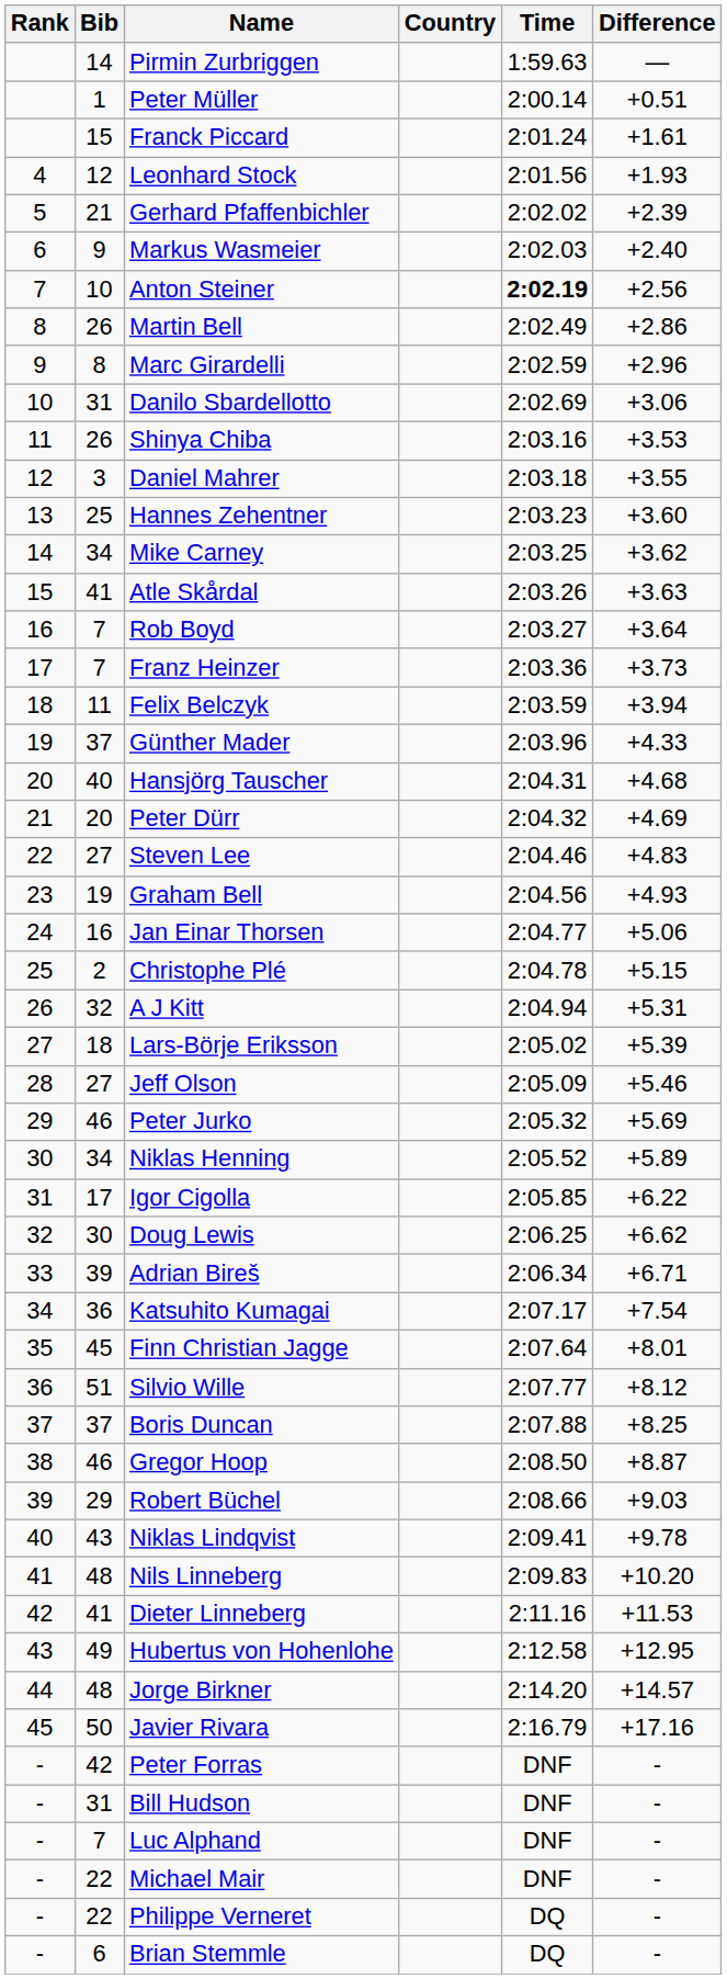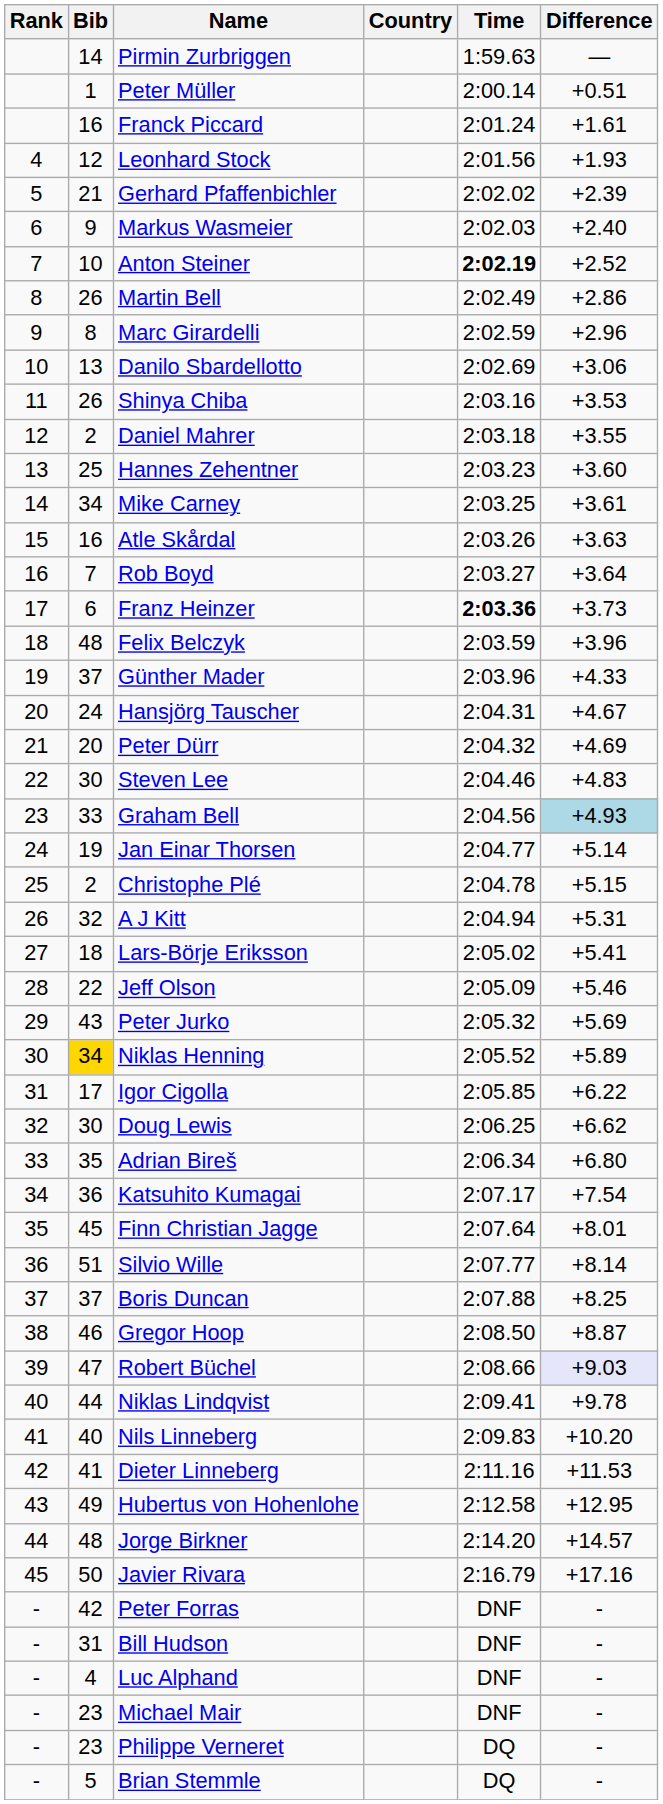 <table class="wikitable sortable" style="text-align:center">
 <tr>
 <th>Rank</th>
 <th>Bib</th>
 <th>Name</th>
 <th>Country</th>
 <th>Time</th>
 <th>Difference</th>
 </tr>
 <tr>
 <td></td>
 <td>14</td>
 <td align="left"><a href='#'>Pirmin Zurbriggen</a></td>
 <td align=left></td>
 <td>1:59.63</td>
 <td>—</td>
 </tr>
 <tr>
 <td></td>
 <td>1</td>
 <td align="left"><a href='#'>Peter Müller</a></td>
 <td align=left></td>
 <td>2:00.14</td>
 <td>+0.51</td>
 </tr>
 <tr>
 <td></td>
-<td>15</td>
+<td>16</td>
 <td align="left"><a href='#'>Franck Piccard</a></td>
 <td align=left></td>
 <td>2:01.24</td>
 <td>+1.61</td>
 </tr>
 <tr>
 <td>4</td>
 <td>12</td>
 <td align="left"><a href='#'>Leonhard Stock</a></td>
 <td align=left></td>
 <td>2:01.56</td>
 <td>+1.93</td>
 </tr>
 <tr>
 <td>5</td>
 <td>21</td>
 <td align="left"><a href='#'>Gerhard Pfaffenbichler</a></td>
 <td align=left></td>
 <td>2:02.02</td>
 <td>+2.39</td>
 </tr>
 <tr>
 <td>6</td>
 <td>9</td>
 <td align="left"><a href='#'>Markus Wasmeier</a></td>
 <td align=left></td>
 <td>2:02.03</td>
 <td>+2.40</td>
 </tr>
 <tr>
 <td>7</td>
 <td>10</td>
 <td align="left"><a href='#'>Anton Steiner</a></td>
 <td align=left></td>
 <td><strong>2:02.19</strong></td>
-<td>+2.56</td>
+<td>+2.52</td>
 </tr>
 <tr>
 <td>8</td>
 <td>26</td>
 <td align="left"><a href='#'>Martin Bell</a></td>
 <td align=left></td>
 <td>2:02.49</td>
 <td>+2.86</td>
 </tr>
 <tr>
 <td>9</td>
 <td>8</td>
 <td align="left"><a href='#'>Marc Girardelli</a></td>
 <td align=left></td>
 <td>2:02.59</td>
 <td>+2.96</td>
 </tr>
 <tr>
 <td>10</td>
-<td>31</td>
+<td>13</td>
 <td align="left"><a href='#'>Danilo Sbardellotto</a></td>
 <td align=left></td>
 <td>2:02.69</td>
 <td>+3.06</td>
 </tr>
 <tr>
 <td>11</td>
 <td>26</td>
 <td align="left"><a href='#'>Shinya Chiba</a></td>
 <td align=left></td>
 <td>2:03.16</td>
 <td>+3.53</td>
 </tr>
 <tr>
 <td>12</td>
-<td>3</td>
+<td>2</td>
 <td align="left"><a href='#'>Daniel Mahrer</a></td>
 <td align=left></td>
 <td>2:03.18</td>
 <td>+3.55</td>
 </tr>
 <tr>
 <td>13</td>
 <td>25</td>
 <td align="left"><a href='#'>Hannes Zehentner</a></td>
 <td align=left></td>
 <td>2:03.23</td>
 <td>+3.60</td>
 </tr>
 <tr>
 <td>14</td>
 <td>34</td>
 <td align="left"><a href='#'>Mike Carney</a></td>
 <td align=left></td>
 <td>2:03.25</td>
-<td>+3.62</td>
+<td>+3.61</td>
 </tr>
 <tr>
 <td>15</td>
-<td>41</td>
+<td>16</td>
 <td align="left"><a href='#'>Atle Skårdal</a></td>
 <td align=left></td>
 <td>2:03.26</td>
 <td>+3.63</td>
 </tr>
 <tr>
 <td>16</td>
 <td>7</td>
 <td align="left"><a href='#'>Rob Boyd</a></td>
 <td align=left></td>
 <td>2:03.27</td>
 <td>+3.64</td>
 </tr>
 <tr>
 <td>17</td>
-<td>7</td>
+<td>6</td>
 <td align="left"><a href='#'>Franz Heinzer</a></td>
 <td align=left></td>
-<td>2:03.36</td>
+<td><strong>2:03.36</strong></td>
 <td>+3.73</td>
 </tr>
 <tr>
 <td>18</td>
-<td>11</td>
+<td>48</td>
 <td align="left"><a href='#'>Felix Belczyk</a></td>
 <td align=left></td>
 <td>2:03.59</td>
-<td>+3.94</td>
+<td>+3.96</td>
 </tr>
 <tr>
 <td>19</td>
 <td>37</td>
 <td align="left"><a href='#'>Günther Mader</a></td>
 <td align=left></td>
 <td>2:03.96</td>
 <td>+4.33</td>
 </tr>
 <tr>
 <td>20</td>
-<td>40</td>
+<td>24</td>
 <td align="left"><a href='#'>Hansjörg Tauscher</a></td>
 <td align=left></td>
 <td>2:04.31</td>
-<td>+4.68</td>
+<td>+4.67</td>
 </tr>
 <tr>
 <td>21</td>
 <td>20</td>
 <td align="left"><a href='#'>Peter Dürr</a></td>
 <td align=left></td>
 <td>2:04.32</td>
 <td>+4.69</td>
 </tr>
 <tr>
 <td>22</td>
-<td>27</td>
+<td>30</td>
 <td align="left"><a href='#'>Steven Lee</a></td>
 <td align=left></td>
 <td>2:04.46</td>
 <td>+4.83</td>
 </tr>
 <tr>
 <td>23</td>
-<td>19</td>
+<td>33</td>
 <td align="left"><a href='#'>Graham Bell</a></td>
 <td align=left></td>
 <td>2:04.56</td>
-<td>+4.93</td>
+<td style="background: lightblue;">+4.93</td>
 </tr>
 <tr>
 <td>24</td>
-<td>16</td>
+<td>19</td>
 <td align="left"><a href='#'>Jan Einar Thorsen</a></td>
 <td align=left></td>
 <td>2:04.77</td>
-<td>+5.06</td>
+<td>+5.14</td>
 </tr>
 <tr>
 <td>25</td>
 <td>2</td>
 <td align="left"><a href='#'>Christophe Plé</a></td>
 <td align=left></td>
 <td>2:04.78</td>
 <td>+5.15</td>
 </tr>
 <tr>
 <td>26</td>
 <td>32</td>
 <td align="left"><a href='#'>A J Kitt</a></td>
 <td align=left></td>
 <td>2:04.94</td>
 <td>+5.31</td>
 </tr>
 <tr>
 <td>27</td>
 <td>18</td>
 <td align="left"><a href='#'>Lars-Börje Eriksson</a></td>
 <td align=left></td>
 <td>2:05.02</td>
-<td>+5.39</td>
+<td>+5.41</td>
 </tr>
 <tr>
 <td>28</td>
-<td>27</td>
+<td>22</td>
 <td align="left"><a href='#'>Jeff Olson</a></td>
 <td align=left></td>
 <td>2:05.09</td>
 <td>+5.46</td>
 </tr>
 <tr>
 <td>29</td>
-<td>46</td>
+<td>43</td>
 <td align="left"><a href='#'>Peter Jurko</a></td>
 <td align=left></td>
 <td>2:05.32</td>
 <td>+5.69</td>
 </tr>
 <tr>
 <td>30</td>
-<td>34</td>
+<td style="background: gold;">34</td>
 <td align="left"><a href='#'>Niklas Henning</a></td>
 <td align=left></td>
 <td>2:05.52</td>
 <td>+5.89</td>
 </tr>
 <tr>
 <td>31</td>
 <td>17</td>
 <td align="left"><a href='#'>Igor Cigolla</a></td>
 <td align=left></td>
 <td>2:05.85</td>
 <td>+6.22</td>
 </tr>
 <tr>
 <td>32</td>
 <td>30</td>
 <td align="left"><a href='#'>Doug Lewis</a></td>
 <td align=left></td>
 <td>2:06.25</td>
 <td>+6.62</td>
 </tr>
 <tr>
 <td>33</td>
-<td>39</td>
+<td>35</td>
 <td align="left"><a href='#'>Adrian Bireš</a></td>
 <td align=left></td>
 <td>2:06.34</td>
-<td>+6.71</td>
+<td>+6.80</td>
 </tr>
 <tr>
 <td>34</td>
 <td>36</td>
 <td align="left"><a href='#'>Katsuhito Kumagai</a></td>
 <td align=left></td>
 <td>2:07.17</td>
 <td>+7.54</td>
 </tr>
 <tr>
 <td>35</td>
 <td>45</td>
 <td align="left"><a href='#'>Finn Christian Jagge</a></td>
 <td align=left></td>
 <td>2:07.64</td>
 <td>+8.01</td>
 </tr>
 <tr>
 <td>36</td>
 <td>51</td>
 <td align="left"><a href='#'>Silvio Wille</a></td>
 <td align=left></td>
 <td>2:07.77</td>
-<td>+8.12</td>
+<td>+8.14</td>
 </tr>
 <tr>
 <td>37</td>
 <td>37</td>
 <td align="left"><a href='#'>Boris Duncan</a></td>
 <td align=left></td>
 <td>2:07.88</td>
 <td>+8.25</td>
 </tr>
 <tr>
 <td>38</td>
 <td>46</td>
 <td align="left"><a href='#'>Gregor Hoop</a></td>
 <td align=left></td>
 <td>2:08.50</td>
 <td>+8.87</td>
 </tr>
 <tr>
 <td>39</td>
-<td>29</td>
+<td>47</td>
 <td align="left"><a href='#'>Robert Büchel</a></td>
 <td align=left></td>
 <td>2:08.66</td>
-<td>+9.03</td>
+<td style="background: lavender;">+9.03</td>
 </tr>
 <tr>
 <td>40</td>
-<td>43</td>
+<td>44</td>
 <td align="left"><a href='#'>Niklas Lindqvist</a></td>
 <td align=left></td>
 <td>2:09.41</td>
 <td>+9.78</td>
 </tr>
 <tr>
 <td>41</td>
-<td>48</td>
+<td>40</td>
 <td align="left"><a href='#'>Nils Linneberg</a></td>
 <td align=left></td>
 <td>2:09.83</td>
 <td>+10.20</td>
 </tr>
 <tr>
 <td>42</td>
 <td>41</td>
 <td align="left"><a href='#'>Dieter Linneberg</a></td>
 <td align=left></td>
 <td>2:11.16</td>
 <td>+11.53</td>
 </tr>
 <tr>
 <td>43</td>
 <td>49</td>
 <td align="left"><a href='#'>Hubertus von Hohenlohe</a></td>
 <td align=left></td>
 <td>2:12.58</td>
 <td>+12.95</td>
 </tr>
 <tr>
 <td>44</td>
 <td>48</td>
 <td align="left"><a href='#'>Jorge Birkner</a></td>
 <td align=left></td>
 <td>2:14.20</td>
 <td>+14.57</td>
 </tr>
 <tr>
 <td>45</td>
 <td>50</td>
 <td align="left"><a href='#'>Javier Rivara</a></td>
 <td align=left></td>
 <td>2:16.79</td>
 <td>+17.16</td>
 </tr>
 <tr>
 <td>-</td>
 <td>42</td>
 <td align="left"><a href='#'>Peter Forras</a></td>
 <td align=left></td>
 <td>DNF</td>
 <td>-</td>
 </tr>
 <tr>
 <td>-</td>
 <td>31</td>
 <td align="left"><a href='#'>Bill Hudson</a></td>
 <td align=left></td>
 <td>DNF</td>
 <td>-</td>
 </tr>
 <tr>
 <td>-</td>
-<td>7</td>
+<td>4</td>
 <td align="left"><a href='#'>Luc Alphand</a></td>
 <td align=left></td>
 <td>DNF</td>
 <td>-</td>
 </tr>
 <tr>
 <td>-</td>
-<td>22</td>
+<td>23</td>
 <td align="left"><a href='#'>Michael Mair</a></td>
 <td align=left></td>
 <td>DNF</td>
 <td>-</td>
 </tr>
 <tr>
 <td>-</td>
-<td>22</td>
+<td>23</td>
 <td align="left"><a href='#'>Philippe Verneret</a></td>
 <td align=left></td>
 <td>DQ</td>
 <td>-</td>
 </tr>
 <tr>
 <td>-</td>
-<td>6</td>
+<td>5</td>
 <td align="left"><a href='#'>Brian Stemmle</a></td>
 <td align=left></td>
 <td>DQ</td>
 <td>-</td>
 </tr>
 </table>
